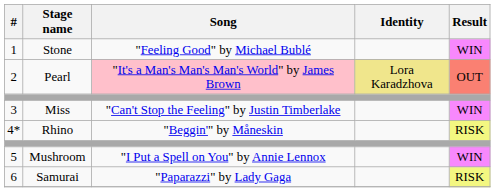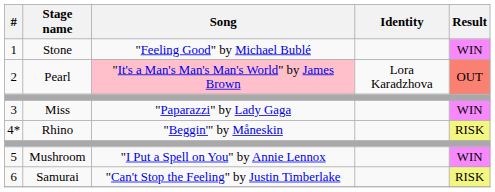 <table class="wikitable plainrowheaders" style="text-align: center;">
 <tr>
 <th>#</th>
 <th>Stage name</th>
 <th>Song</th>
 <th>Identity</th>
 <th>Result</th>
 </tr>
 <tr>
 <td>1</td>
 <td>Stone</td>
 <td>"<a href='#'>Feeling Good</a>" by <a href='#'>Michael Bublé</a></td>
 <td></td>
 <td bgcolor="#F888FD">WIN</td>
 </tr>
 <tr>
 <td>2</td>
 <td>Pearl</td>
 <td style="background: pink;">"<a href='#'>It's a Man's Man's Man's World</a>" by <a href='#'>James Brown</a></td>
-<td style="background: khaki;">Lora Karadzhova</td>
+<td>Lora Karadzhova</td>
 <td bgcolor=salmon>OUT</td>
 </tr>
 <tr>
 <td colspan="5" style="background:darkgray"></td>
 </tr>
 <tr>
 <td>3</td>
 <td>Miss</td>
-<td>"<a href='#'>Can't Stop the Feeling</a>" by <a href='#'>Justin Timberlake</a></td>
+<td>"<a href='#'>Paparazzi</a>" by <a href='#'>Lady Gaga</a></td>
 <td></td>
 <td bgcolor="#F888FD">WIN</td>
 </tr>
 <tr>
 <td>4*</td>
 <td>Rhino</td>
 <td>"<a href='#'>Beggin'</a>" by <a href='#'>Måneskin</a></td>
 <td></td>
 <td bgcolor="#F3F781">RISK</td>
 </tr>
 <tr>
 <td colspan="5" style="background:darkgray"></td>
 </tr>
 <tr>
 <td>5</td>
 <td>Mushroom</td>
 <td>"<a href='#'>I Put a Spell on You</a>" by <a href='#'>Annie Lennox</a></td>
 <td></td>
 <td bgcolor="#F888FD">WIN</td>
 </tr>
 <tr>
 <td>6</td>
 <td>Samurai</td>
-<td>"<a href='#'>Paparazzi</a>" by <a href='#'>Lady Gaga</a></td>
+<td>"<a href='#'>Can't Stop the Feeling</a>" by <a href='#'>Justin Timberlake</a></td>
 <td></td>
 <td bgcolor="#F3F781">RISK</td>
 </tr>
 <tr>
 </tr>
 </table>
